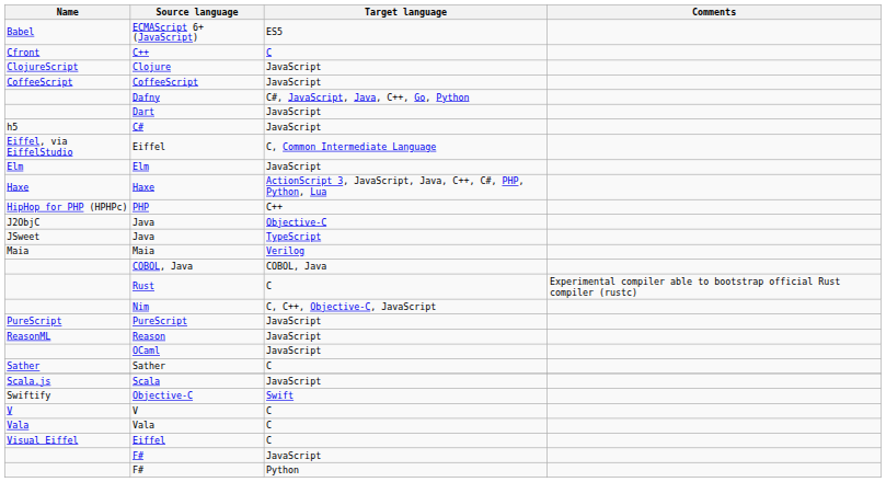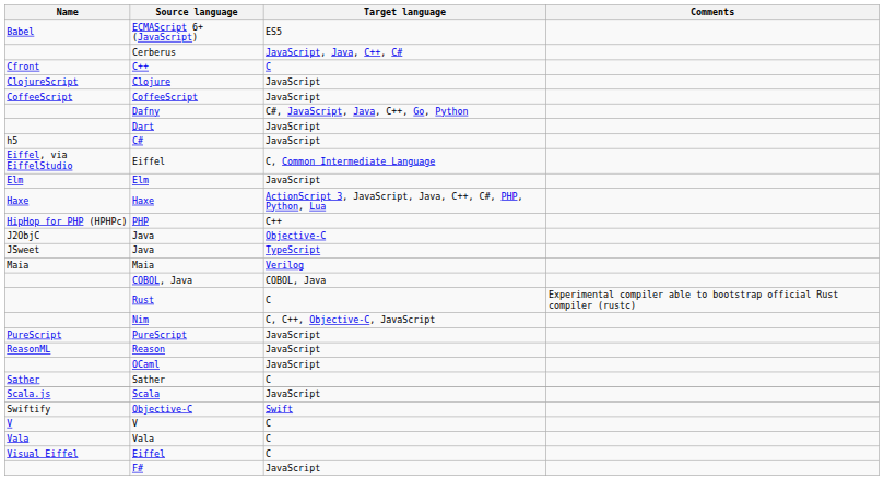 <table class="wikitable">
 <tr>
 <th>Name</th>
 <th>Source language</th>
 <th>Target language</th>
 <th>Comments</th>
 </tr>
 <tr>
 <td><a href='#'>Babel</a></td>
 <td><a href='#'>ECMAScript</a> 6+ (<a href='#'>JavaScript</a>)</td>
 <td>ES5</td>
+<td></td>
+</tr>
+<tr>
+<td></td>
+<td>Cerberus</td>
+<td><a href='#'>JavaScript</a>, <a href='#'>Java</a>, <a href='#'>C++</a>, <a href='#'>C#</a></td>
 <td></td>
 </tr>
 <tr>
 <td><a href='#'>Cfront</a></td>
 <td><a href='#'>C++</a></td>
 <td><a href='#'>C</a></td>
 <td></td>
 </tr>
 <tr>
 <td><a href='#'>ClojureScript</a></td>
 <td><a href='#'>Clojure</a></td>
 <td>JavaScript</td>
 <td></td>
 </tr>
 <tr>
 <td><a href='#'>CoffeeScript</a></td>
 <td><a href='#'>CoffeeScript</a></td>
 <td>JavaScript</td>
 <td></td>
 </tr>
 <tr>
 <td></td>
 <td><a href='#'>Dafny</a></td>
 <td>C#, <a href='#'>JavaScript</a>, <a href='#'>Java</a>, C++, <a href='#'>Go</a>, <a href='#'>Python</a></td>
 <td></td>
 </tr>
 <tr>
 <td></td>
 <td><a href='#'>Dart</a></td>
 <td>JavaScript</td>
 <td></td>
 </tr>
 <tr>
 <td>h5</td>
 <td><a href='#'>C#</a></td>
 <td>JavaScript</td>
 <td></td>
 </tr>
 <tr>
 <td><a href='#'>Eiffel</a>, via <a href='#'>EiffelStudio</a></td>
 <td>Eiffel</td>
 <td>C, <a href='#'>Common Intermediate Language</a></td>
 <td></td>
 </tr>
 <tr>
 <td><a href='#'>Elm</a></td>
 <td><a href='#'>Elm</a></td>
 <td>JavaScript</td>
 <td></td>
 </tr>
 <tr>
 <td><a href='#'>Haxe</a></td>
 <td><a href='#'>Haxe</a></td>
 <td><a href='#'>ActionScript 3</a>, JavaScript, Java, C++, C#, <a href='#'>PHP</a>, <a href='#'>Python</a>, <a href='#'>Lua</a></td>
 <td></td>
 </tr>
 <tr>
 <td><a href='#'>HipHop for PHP</a> (HPHPc)</td>
 <td><a href='#'>PHP</a></td>
 <td>C++</td>
 <td></td>
 </tr>
 <tr>
 <td>J2ObjC</td>
 <td>Java</td>
 <td><a href='#'>Objective-C</a></td>
 <td></td>
 </tr>
 <tr>
 <td>JSweet</td>
 <td>Java</td>
 <td><a href='#'>TypeScript</a></td>
 <td></td>
 </tr>
 <tr>
 <td>Maia</td>
 <td>Maia</td>
 <td><a href='#'>Verilog</a></td>
 <td></td>
 </tr>
 <tr>
 <td></td>
 <td><a href='#'>COBOL</a>, Java</td>
 <td>COBOL, Java</td>
 <td></td>
 </tr>
 <tr>
 <td></td>
 <td><a href='#'>Rust</a></td>
 <td>C</td>
 <td>Experimental compiler able to bootstrap official Rust compiler (rustc)</td>
 </tr>
 <tr>
 <td></td>
 <td><a href='#'>Nim</a></td>
 <td>C, C++, <a href='#'>Objective-C</a>, JavaScript</td>
 <td></td>
 </tr>
 <tr>
 <td><a href='#'>PureScript</a></td>
 <td><a href='#'>PureScript</a></td>
 <td>JavaScript</td>
 <td></td>
 </tr>
 <tr>
 <td><a href='#'>ReasonML</a></td>
 <td><a href='#'>Reason</a></td>
 <td>JavaScript</td>
 <td></td>
 </tr>
 <tr>
 <td></td>
 <td><a href='#'>OCaml</a></td>
 <td>JavaScript</td>
 <td></td>
 </tr>
 <tr>
 <td><a href='#'>Sather</a></td>
 <td>Sather</td>
 <td>C</td>
 <td></td>
 </tr>
 <tr>
 </tr>
 <tr>
 <td><a href='#'>Scala.js</a></td>
 <td><a href='#'>Scala</a></td>
 <td>JavaScript</td>
 <td></td>
 </tr>
 <tr>
 <td>Swiftify</td>
 <td><a href='#'>Objective-C</a></td>
 <td><a href='#'>Swift</a></td>
 <td></td>
 </tr>
 <tr>
 <td><a href='#'>V</a></td>
 <td>V</td>
 <td>C</td>
 <td></td>
 </tr>
 <tr>
 <td><a href='#'>Vala</a></td>
 <td>Vala</td>
 <td>C</td>
 <td></td>
 </tr>
 <tr>
 <td><a href='#'>Visual Eiffel</a></td>
 <td><a href='#'>Eiffel</a></td>
 <td>C</td>
 <td></td>
 </tr>
 <tr>
 <td></td>
 <td><a href='#'>F#</a></td>
 <td>JavaScript</td>
 <td></td>
 </tr>
-<tr>
-<td></td>
-<td>F#</td>
-<td>Python</td>
-<td></td>
-</tr>
 </table>
